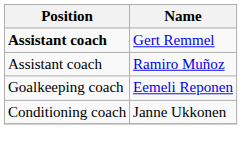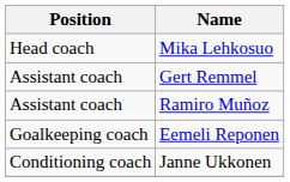 <table class="wikitable">
 <tr>
 <th>Position</th>
 <th>Name</th>
 </tr>
 <tr>
-<td><strong>Assistant coach</strong></td>
+<td>Head coach</td>
+<td> <a href='#'>Mika Lehkosuo</a></td>
+</tr>
+<tr>
+<td>Assistant coach</td>
 <td> <a href='#'>Gert Remmel</a></td>
 </tr>
 <tr>
 <td>Assistant coach</td>
 <td> <a href='#'>Ramiro Muñoz</a></td>
 </tr>
 <tr>
 <td>Goalkeeping coach</td>
 <td> <a href='#'>Eemeli Reponen</a></td>
 </tr>
 <tr>
 <td>Conditioning coach</td>
 <td> Janne Ukkonen</td>
 </tr>
 <tr>
 </tr>
 </table>
